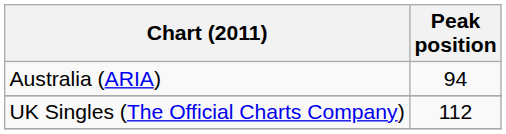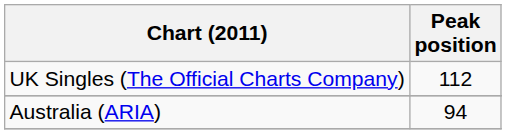 <table class="wikitable sortable">
 <tr>
 <th>Chart (2011)</th>
 <th>Peak<br>position</th>
 </tr>
 <tr>
-<td>Australia (<a href='#'>ARIA</a>)</td>
-<td align="center">94</td>
+<td>UK Singles (<a href='#'>The Official Charts Company</a>)</td>
+<td align="center">112</td>
 </tr>
 <tr>
 </tr>
 <tr>
 </tr>
 <tr>
 </tr>
 <tr>
 </tr>
 <tr>
-<td>UK Singles (<a href='#'>The Official Charts Company</a>)</td>
-<td align="center">112</td>
+<td>Australia (<a href='#'>ARIA</a>)</td>
+<td align="center">94</td>
 </tr>
 <tr>
 </tr>
 </table>
